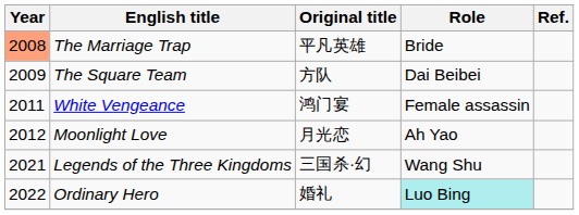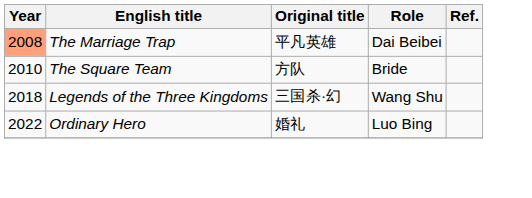 <table class="wikitable sortable">
 <tr>
 <th>Year</th>
 <th>English title</th>
 <th>Original title</th>
 <th>Role</th>
 <th>Ref.</th>
 </tr>
 <tr>
 <td style="background: lightsalmon;">2008</td>
 <td><em>The Marriage Trap</em></td>
 <td>平凡英雄</td>
+<td>Dai Beibei</td>
+<td></td>
+</tr>
+<tr>
+<td>2010</td>
+<td><em>The Square Team</em></td>
+<td>方队</td>
 <td>Bride</td>
 <td></td>
 </tr>
 <tr>
-<td>2009</td>
-<td><em>The Square Team</em></td>
-<td>方队</td>
-<td>Dai Beibei</td>
-<td></td>
-</tr>
-<tr>
-<td>2011</td>
-<td><em><a href='#'>White Vengeance</a></em></td>
-<td>鸿门宴</td>
-<td>Female assassin</td>
-<td></td>
-</tr>
-<tr>
-<td>2012</td>
-<td><em>Moonlight Love</em></td>
-<td>月光恋</td>
-<td>Ah Yao</td>
-<td></td>
-</tr>
-<tr>
-<td>2021</td>
+<td>2018</td>
 <td><em>Legends of the Three Kingdoms</em></td>
 <td>三国杀·幻</td>
 <td>Wang Shu</td>
 <td></td>
 </tr>
 <tr>
 <td>2022</td>
 <td><em>Ordinary Hero</em></td>
 <td>婚礼</td>
-<td style="background: paleturquoise;">Luo Bing</td>
+<td>Luo Bing</td>
 <td></td>
 </tr>
 <tr>
 </tr>
 </table>
